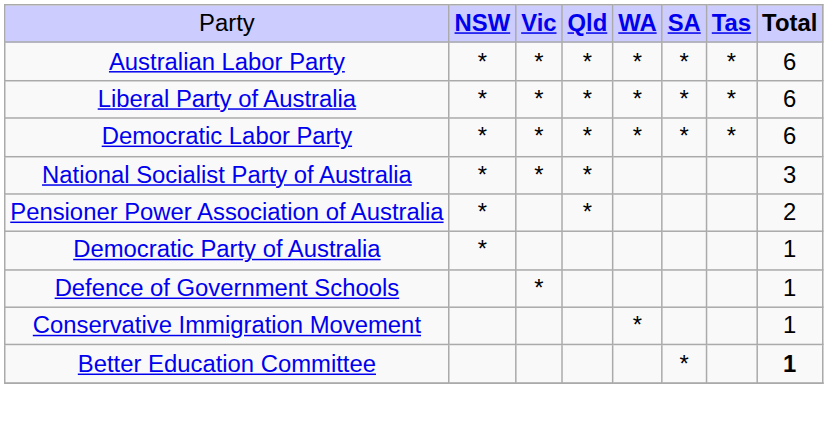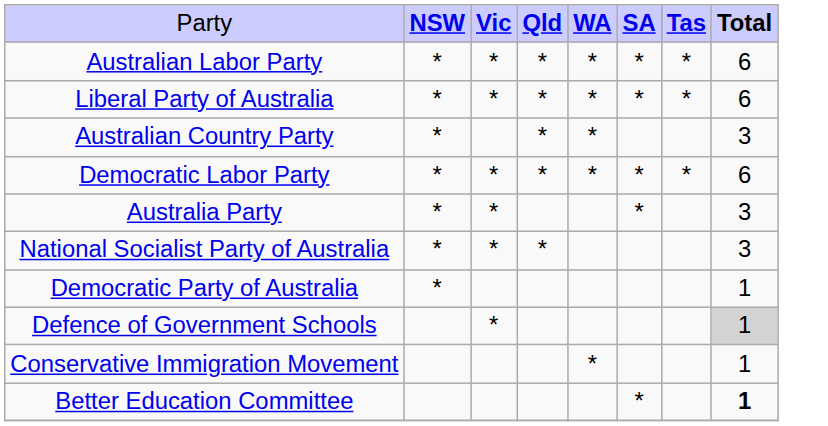 <table class="wikitable" style="text-align:center">
 <tr>
 <td style="background:#ccf;">Party</td>
 <th style="background:#ccf;"><a href='#'>NSW</a></th>
 <th style="background:#ccf;"><a href='#'>Vic</a></th>
 <th style="background:#ccf;"><a href='#'>Qld</a></th>
 <th style="background:#ccf;"><a href='#'>WA</a></th>
 <th style="background:#ccf;"><a href='#'>SA</a></th>
 <th style="background:#ccf;"><a href='#'>Tas</a></th>
 <th style="background:#ccf;">Total</th>
 </tr>
 <tr>
 <td style="font-size:100%;"><a href='#'>Australian Labor Party</a></td>
 <td>*</td>
 <td>*</td>
 <td>*</td>
 <td>*</td>
 <td>*</td>
 <td>*</td>
 <td>6</td>
 </tr>
 <tr>
 <td style="font-size:100%;"><a href='#'>Liberal Party of Australia</a></td>
 <td>*</td>
 <td>*</td>
 <td>*</td>
 <td>*</td>
 <td>*</td>
 <td>*</td>
 <td>6</td>
 </tr>
 <tr>
+<td style="font-size:100%;"><a href='#'>Australian Country Party</a></td>
+<td>*</td>
+<td></td>
+<td>*</td>
+<td>*</td>
+<td></td>
+<td></td>
+<td>3</td>
+</tr>
+<tr>
 <td style="font-size:100%;"><a href='#'>Democratic Labor Party</a></td>
 <td>*</td>
 <td>*</td>
 <td>*</td>
 <td>*</td>
 <td>*</td>
 <td>*</td>
 <td>6</td>
 </tr>
 <tr>
+<td style="font-size:100%;"><a href='#'>Australia Party</a></td>
+<td>*</td>
+<td>*</td>
+<td></td>
+<td></td>
+<td>*</td>
+<td></td>
+<td>3</td>
+</tr>
+<tr>
 <td style="font-size:100%;"><a href='#'>National Socialist Party of Australia</a></td>
 <td>*</td>
 <td>*</td>
 <td>*</td>
 <td></td>
 <td></td>
 <td></td>
 <td>3</td>
-</tr>
-<tr>
-<td style="font-size:100%;"><a href='#'>Pensioner Power Association of Australia</a></td>
-<td>*</td>
-<td></td>
-<td>*</td>
-<td></td>
-<td></td>
-<td></td>
-<td>2</td>
 </tr>
 <tr>
 <td style="font-size:100%;"><a href='#'>Democratic Party of Australia</a></td>
 <td>*</td>
 <td></td>
 <td></td>
 <td></td>
 <td></td>
 <td></td>
 <td>1</td>
 </tr>
 <tr>
 <td style="font-size:100%;"><a href='#'>Defence of Government Schools</a></td>
 <td></td>
 <td>*</td>
 <td></td>
 <td></td>
 <td></td>
 <td></td>
-<td>1</td>
+<td style="background: lightgrey;">1</td>
 </tr>
 <tr>
 <td style="font-size:100%;"><a href='#'>Conservative Immigration Movement</a></td>
 <td></td>
 <td></td>
 <td></td>
 <td>*</td>
 <td></td>
 <td></td>
 <td>1</td>
 </tr>
 <tr>
 <td style="font-size:100%;"><a href='#'>Better Education Committee</a></td>
 <td></td>
 <td></td>
 <td></td>
 <td></td>
 <td>*</td>
 <td></td>
 <td><strong>1</strong></td>
 </tr>
 <tr>
 </tr>
 </table>
